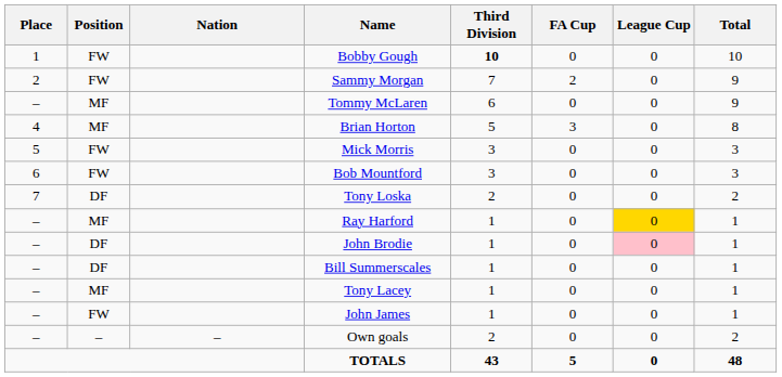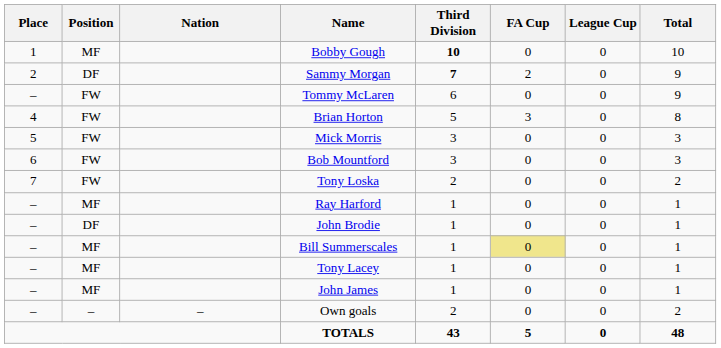 <table class="wikitable" style="font-size: 95%; text-align: center;">
 <tr>
 <th width=60>Place</th>
 <th width=60>Position</th>
 <th width=180>Nation</th>
 <th width=150>Name</th>
 <th width=80>Third Division</th>
 <th width=80>FA Cup</th>
 <th width=80>League Cup</th>
 <th width=80>Total</th>
 </tr>
 <tr>
 <td>1</td>
-<td>FW</td>
+<td>MF</td>
 <td></td>
 <td><a href='#'>Bobby Gough</a></td>
 <td><strong>10</strong></td>
 <td>0</td>
 <td>0</td>
 <td>10</td>
 </tr>
 <tr>
 <td>2</td>
-<td>FW</td>
+<td>DF</td>
 <td></td>
 <td><a href='#'>Sammy Morgan</a></td>
-<td>7</td>
+<td><strong>7</strong></td>
 <td>2</td>
 <td>0</td>
 <td>9</td>
 </tr>
 <tr>
 <td>–</td>
-<td>MF</td>
+<td>FW</td>
 <td></td>
 <td><a href='#'>Tommy McLaren</a></td>
 <td>6</td>
 <td>0</td>
 <td>0</td>
 <td>9</td>
 </tr>
 <tr>
 <td>4</td>
-<td>MF</td>
+<td>FW</td>
 <td></td>
 <td><a href='#'>Brian Horton</a></td>
 <td>5</td>
 <td>3</td>
 <td>0</td>
 <td>8</td>
 </tr>
 <tr>
 <td>5</td>
 <td>FW</td>
 <td></td>
 <td><a href='#'>Mick Morris</a></td>
 <td>3</td>
 <td>0</td>
 <td>0</td>
 <td>3</td>
 </tr>
 <tr>
 <td>6</td>
 <td>FW</td>
 <td></td>
 <td><a href='#'>Bob Mountford</a></td>
 <td>3</td>
 <td>0</td>
 <td>0</td>
 <td>3</td>
 </tr>
 <tr>
 <td>7</td>
-<td>DF</td>
+<td>FW</td>
 <td></td>
 <td><a href='#'>Tony Loska</a></td>
 <td>2</td>
 <td>0</td>
 <td>0</td>
 <td>2</td>
 </tr>
 <tr>
 <td>–</td>
 <td>MF</td>
 <td></td>
 <td><a href='#'>Ray Harford</a></td>
 <td>1</td>
 <td>0</td>
-<td style="background: gold;">0</td>
+<td>0</td>
 <td>1</td>
 </tr>
 <tr>
 <td>–</td>
 <td>DF</td>
 <td></td>
 <td><a href='#'>John Brodie</a></td>
 <td>1</td>
 <td>0</td>
-<td style="background: pink;">0</td>
+<td>0</td>
 <td>1</td>
 </tr>
 <tr>
 <td>–</td>
-<td>DF</td>
+<td>MF</td>
 <td></td>
 <td><a href='#'>Bill Summerscales</a></td>
 <td>1</td>
-<td>0</td>
+<td style="background: khaki;">0</td>
 <td>0</td>
 <td>1</td>
 </tr>
 <tr>
 <td>–</td>
 <td>MF</td>
 <td></td>
 <td><a href='#'>Tony Lacey</a></td>
 <td>1</td>
 <td>0</td>
 <td>0</td>
 <td>1</td>
 </tr>
 <tr>
 <td>–</td>
-<td>FW</td>
+<td>MF</td>
 <td></td>
 <td><a href='#'>John James</a></td>
 <td>1</td>
 <td>0</td>
 <td>0</td>
 <td>1</td>
 </tr>
 <tr>
 <td>–</td>
 <td>–</td>
 <td>–</td>
 <td>Own goals</td>
 <td>2</td>
 <td>0</td>
 <td>0</td>
 <td>2</td>
 </tr>
 <tr>
 <td colspan="3"></td>
 <td><strong>TOTALS</strong></td>
 <td><strong>43</strong></td>
 <td><strong>5</strong></td>
 <td><strong>0</strong></td>
 <td><strong>48</strong></td>
 </tr>
 </table>
